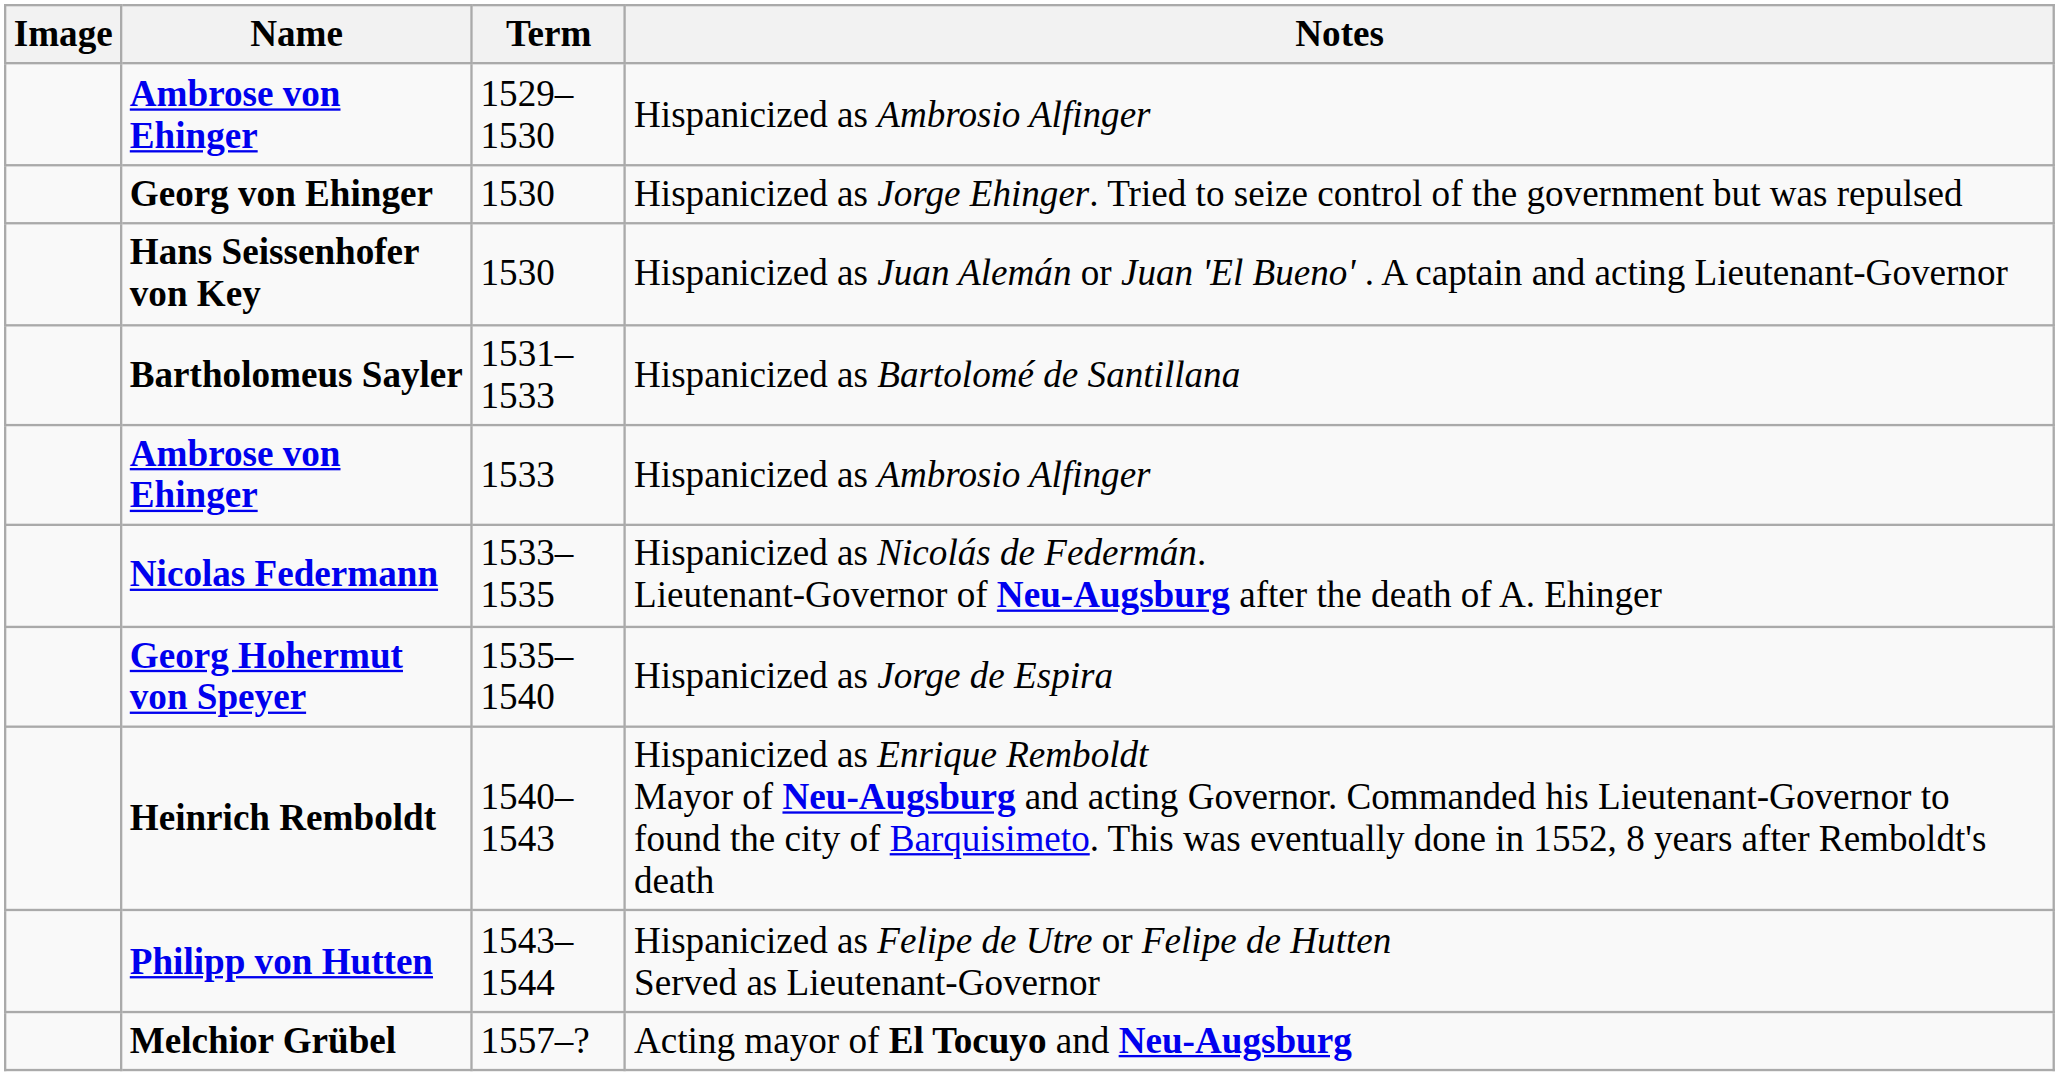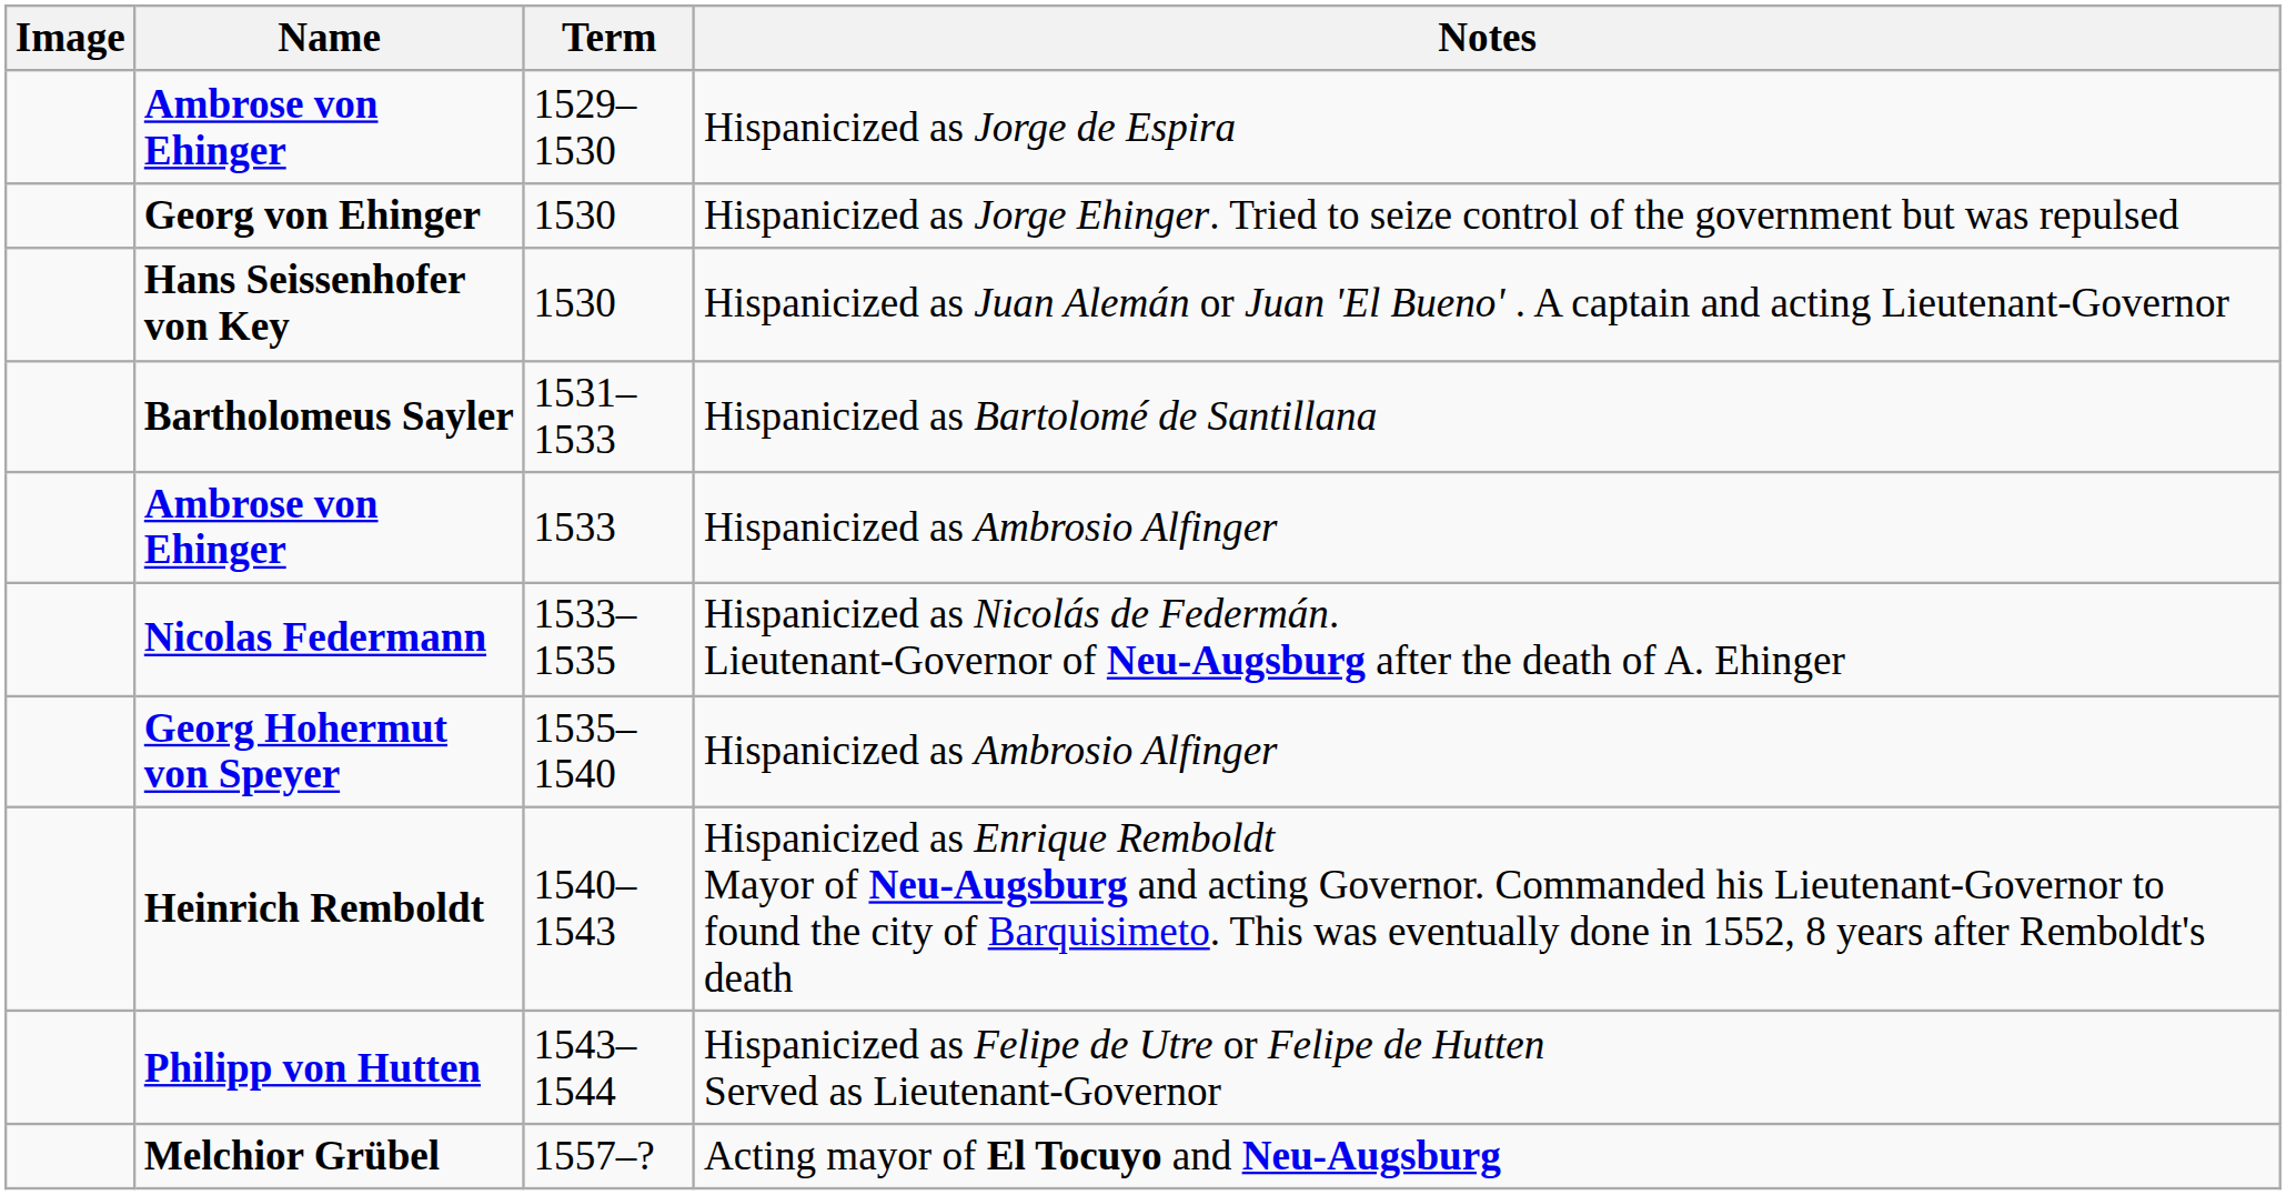 <table class="sortable wikitable" style="margin-left: auto; margin-right: auto;">
 <tr>
 <th class="unsortable">Image</th>
 <th>Name</th>
 <th>Term</th>
 <th>Notes</th>
 </tr>
 <tr>
 <td></td>
 <td><strong><a href='#'>Ambrose von Ehinger</a></strong></td>
 <td>1529–1530</td>
-<td>Hispanicized as <em>Ambrosio Alfinger</em></td>
+<td>Hispanicized as <em>Jorge de Espira</em></td>
 </tr>
 <tr>
 <td></td>
 <td><strong>Georg von Ehinger</strong></td>
 <td>1530</td>
 <td>Hispanicized as <em>Jorge Ehinger</em>. Tried to seize control of the government but was repulsed</td>
 </tr>
 <tr>
 <td></td>
 <td><strong>Hans Seissenhofer von Key</strong></td>
 <td>1530</td>
 <td>Hispanicized as <em>Juan Alemán</em> or <em>Juan 'El Bueno' </em>. A captain and acting Lieutenant-Governor</td>
 </tr>
 <tr>
 <td></td>
 <td><strong>Bartholomeus Sayler</strong></td>
 <td>1531–1533</td>
 <td>Hispanicized as <em>Bartolomé de Santillana</em></td>
 </tr>
 <tr>
 <td></td>
 <td><strong><a href='#'>Ambrose von Ehinger</a></strong></td>
 <td>1533</td>
 <td>Hispanicized as <em>Ambrosio Alfinger</em></td>
 </tr>
 <tr>
 <td></td>
 <td><strong><a href='#'>Nicolas Federmann</a></strong></td>
 <td>1533–1535</td>
 <td>Hispanicized as <em>Nicolás de Federmán</em>.<br>Lieutenant-Governor of <strong><a href='#'>Neu-Augsburg</a></strong> after the death of A. Ehinger</td>
 </tr>
 <tr>
 <td></td>
 <td><strong><a href='#'>Georg Hohermut von Speyer</a></strong></td>
 <td>1535–1540</td>
-<td>Hispanicized as <em>Jorge de Espira</em></td>
+<td>Hispanicized as <em>Ambrosio Alfinger</em></td>
 </tr>
 <tr>
 <td></td>
 <td><strong>Heinrich Remboldt</strong></td>
 <td>1540–1543</td>
 <td>Hispanicized as <em>Enrique Remboldt</em><br>Mayor of <strong><a href='#'>Neu-Augsburg</a></strong> and acting Governor. Commanded his Lieutenant-Governor  to found the city of <a href='#'>Barquisimeto</a>. This was eventually done in 1552, 8 years after Remboldt's death</td>
 </tr>
 <tr>
 <td></td>
 <td><strong><a href='#'>Philipp von Hutten</a></strong></td>
 <td>1543–1544</td>
 <td>Hispanicized as <em>Felipe de Utre</em> or <em>Felipe de Hutten</em><br>Served as Lieutenant-Governor</td>
 </tr>
 <tr>
 <td></td>
 <td><strong>Melchior Grübel</strong></td>
 <td>1557–?</td>
 <td>Acting mayor of <strong>El Tocuyo</strong> and <strong><a href='#'>Neu-Augsburg</a></strong></td>
 </tr>
 </table>
